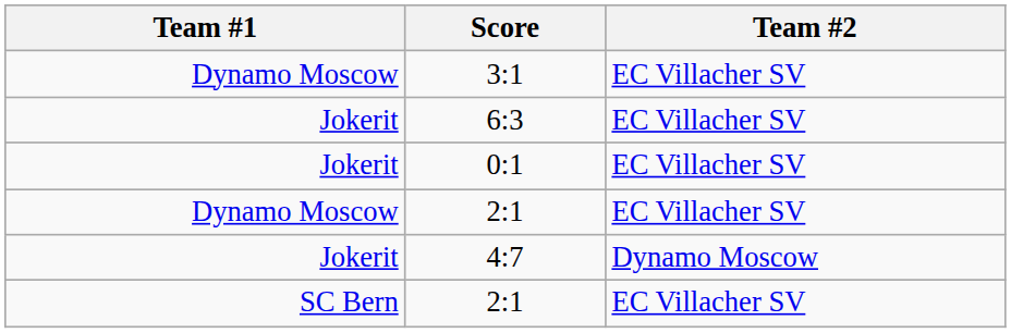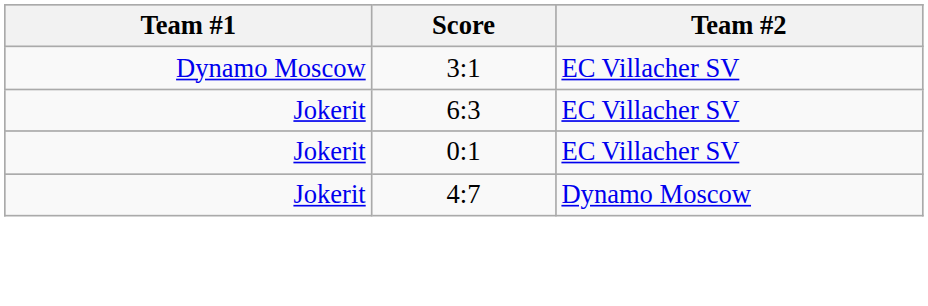 <table class="wikitable" style="text-align: center;">
 <tr>
 <th width=22%>Team #1</th>
 <th width=11%>Score</th>
 <th width=22%>Team #2</th>
 </tr>
 <tr>
 <td style="text-align: right;"><a href='#'>Dynamo Moscow</a> </td>
 <td>3:1</td>
 <td style="text-align: left;"> <a href='#'>EC Villacher SV</a></td>
 </tr>
 <tr>
 <td style="text-align: right;"><a href='#'>Jokerit</a> </td>
 <td>6:3</td>
 <td style="text-align: left;"> <a href='#'>EC Villacher SV</a></td>
 </tr>
 <tr>
 <td style="text-align: right;"><a href='#'>Jokerit</a> </td>
 <td>0:1</td>
 <td style="text-align: left;"> <a href='#'>EC Villacher SV</a></td>
 </tr>
 <tr>
-<td style="text-align: right;"><a href='#'>Dynamo Moscow</a> </td>
-<td>2:1</td>
-<td style="text-align: left;"> <a href='#'>EC Villacher SV</a></td>
-</tr>
-<tr>
 <td style="text-align: right;"><a href='#'>Jokerit</a> </td>
 <td>4:7</td>
 <td style="text-align: left;"> <a href='#'>Dynamo Moscow</a></td>
 </tr>
-<tr>
-<td style="text-align: right;"><a href='#'>SC Bern</a> </td>
-<td>2:1</td>
-<td style="text-align: left;"> <a href='#'>EC Villacher SV</a></td>
-</tr>
 </table>
